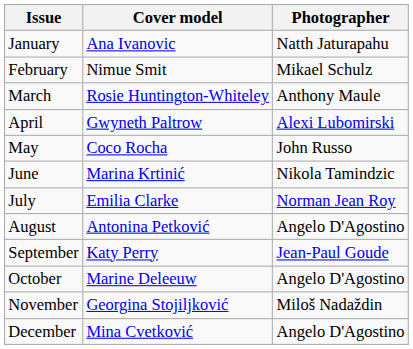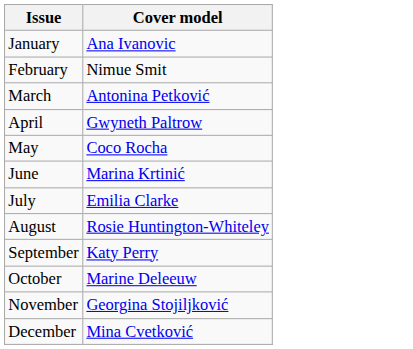 <table class="sortable wikitable">
 <tr>
 <th>Issue</th>
 <th>Cover model</th>
-<th>Photographer</th>
 </tr>
 <tr>
 <td>January</td>
 <td><a href='#'>Ana Ivanovic</a></td>
-<td>Natth Jaturapahu</td>
 </tr>
 <tr>
 <td>February</td>
 <td>Nimue Smit</td>
-<td>Mikael Schulz</td>
 </tr>
 <tr>
 <td>March</td>
-<td><a href='#'>Rosie Huntington-Whiteley</a></td>
-<td>Anthony Maule</td>
+<td><a href='#'>Antonina Petković</a></td>
 </tr>
 <tr>
 <td>April</td>
 <td><a href='#'>Gwyneth Paltrow</a></td>
-<td><a href='#'>Alexi Lubomirski</a></td>
 </tr>
 <tr>
 <td>May</td>
 <td><a href='#'>Coco Rocha</a></td>
-<td>John Russo</td>
 </tr>
 <tr>
 <td>June</td>
 <td><a href='#'>Marina Krtinić</a></td>
-<td>Nikola Tamindzic</td>
 </tr>
 <tr>
 <td>July</td>
 <td><a href='#'>Emilia Clarke</a></td>
-<td><a href='#'>Norman Jean Roy</a></td>
 </tr>
 <tr>
 <td>August</td>
-<td><a href='#'>Antonina Petković</a></td>
-<td>Angelo D'Agostino</td>
+<td><a href='#'>Rosie Huntington-Whiteley</a></td>
 </tr>
 <tr>
 <td>September</td>
 <td><a href='#'>Katy Perry</a></td>
-<td><a href='#'>Jean-Paul Goude</a></td>
 </tr>
 <tr>
 <td>October</td>
 <td><a href='#'>Marine Deleeuw</a></td>
-<td>Angelo D'Agostino</td>
 </tr>
 <tr>
 <td>November</td>
 <td><a href='#'>Georgina Stojiljković</a></td>
-<td>Miloš Nadaždin</td>
 </tr>
 <tr>
 <td>December</td>
 <td><a href='#'>Mina Cvetković</a></td>
-<td>Angelo D'Agostino</td>
 </tr>
 </table>
